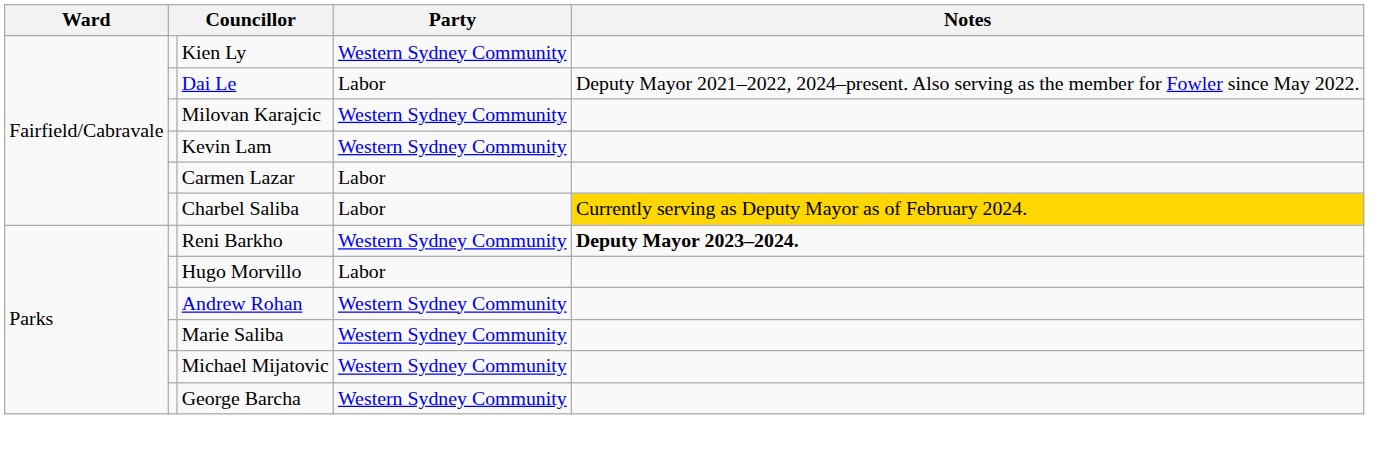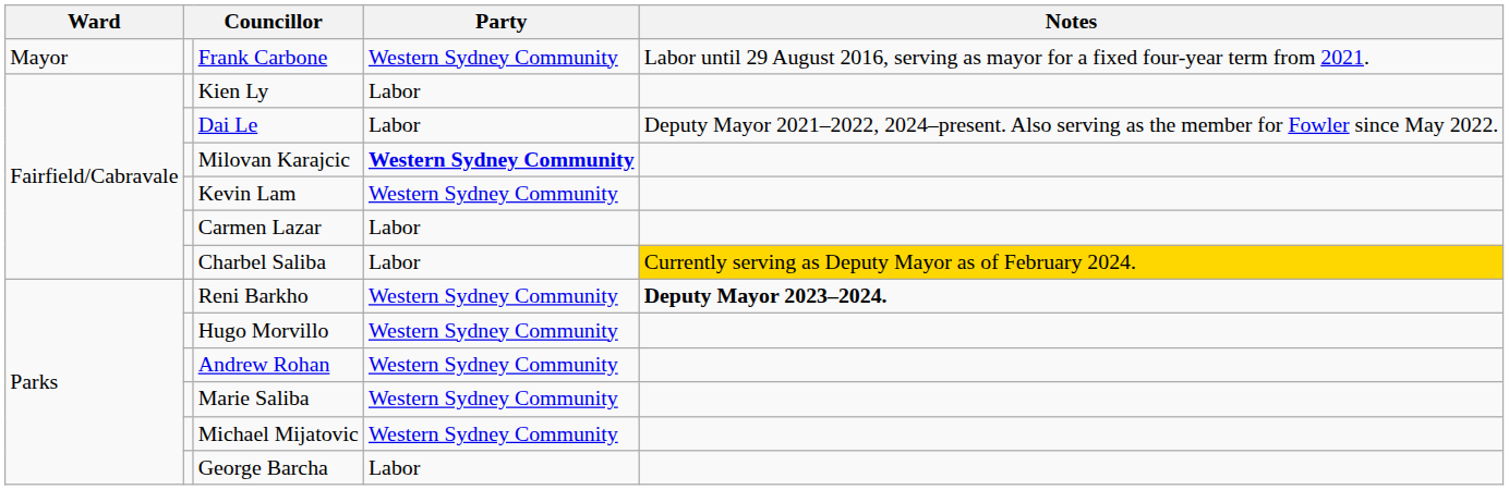 <table class="wikitable">
 <tr>
 <th>Ward</th>
 <th colspan="2">Councillor</th>
 <th>Party</th>
 <th>Notes</th>
 </tr>
 <tr>
+<td>Mayor</td>
+<td></td>
+<td><a href='#'>Frank Carbone</a></td>
+<td><a href='#'>Western Sydney Community</a></td>
+<td>Labor until 29 August 2016, serving as mayor for a fixed four-year term from <a href='#'>2021</a>.</td>
+</tr>
+<tr>
 <td rowspan="6">Fairfield/Cabravale</td>
 <td></td>
 <td>Kien Ly</td>
-<td><a href='#'>Western Sydney Community</a></td>
+<td>Labor</td>
 <td></td>
 </tr>
 <tr>
 <td></td>
 <td><a href='#'>Dai Le</a></td>
 <td>Labor</td>
 <td>Deputy Mayor 2021–2022, 2024–present. Also serving as the member for <a href='#'>Fowler</a> since May 2022.</td>
 </tr>
 <tr>
 <td></td>
 <td>Milovan Karajcic</td>
-<td><a href='#'>Western Sydney Community</a></td>
+<td><strong><a href='#'>Western Sydney Community</a></strong></td>
 <td></td>
 </tr>
 <tr>
 <td></td>
 <td>Kevin Lam</td>
 <td><a href='#'>Western Sydney Community</a></td>
 <td></td>
 </tr>
 <tr>
 <td></td>
 <td>Carmen Lazar</td>
 <td>Labor</td>
 <td></td>
 </tr>
 <tr>
 <td></td>
 <td>Charbel Saliba</td>
 <td>Labor</td>
 <td style="background: gold;">Currently serving as Deputy Mayor as of February 2024.</td>
 </tr>
 <tr>
 <td rowspan="6">Parks</td>
 <td></td>
 <td>Reni Barkho</td>
 <td><a href='#'>Western Sydney Community</a></td>
 <td><strong>Deputy Mayor 2023–2024.</strong></td>
 </tr>
 <tr>
 <td></td>
 <td>Hugo Morvillo</td>
-<td>Labor</td>
+<td><a href='#'>Western Sydney Community</a></td>
 <td></td>
 </tr>
 <tr>
 <td></td>
 <td><a href='#'>Andrew Rohan</a></td>
 <td><a href='#'>Western Sydney Community</a></td>
 <td></td>
 </tr>
 <tr>
 <td></td>
 <td>Marie Saliba</td>
 <td><a href='#'>Western Sydney Community</a></td>
 <td></td>
 </tr>
 <tr>
 <td></td>
 <td>Michael Mijatovic</td>
 <td><a href='#'>Western Sydney Community</a></td>
 <td></td>
 </tr>
 <tr>
 <td></td>
 <td>George Barcha</td>
-<td><a href='#'>Western Sydney Community</a></td>
+<td>Labor</td>
 <td></td>
 </tr>
 </table>
